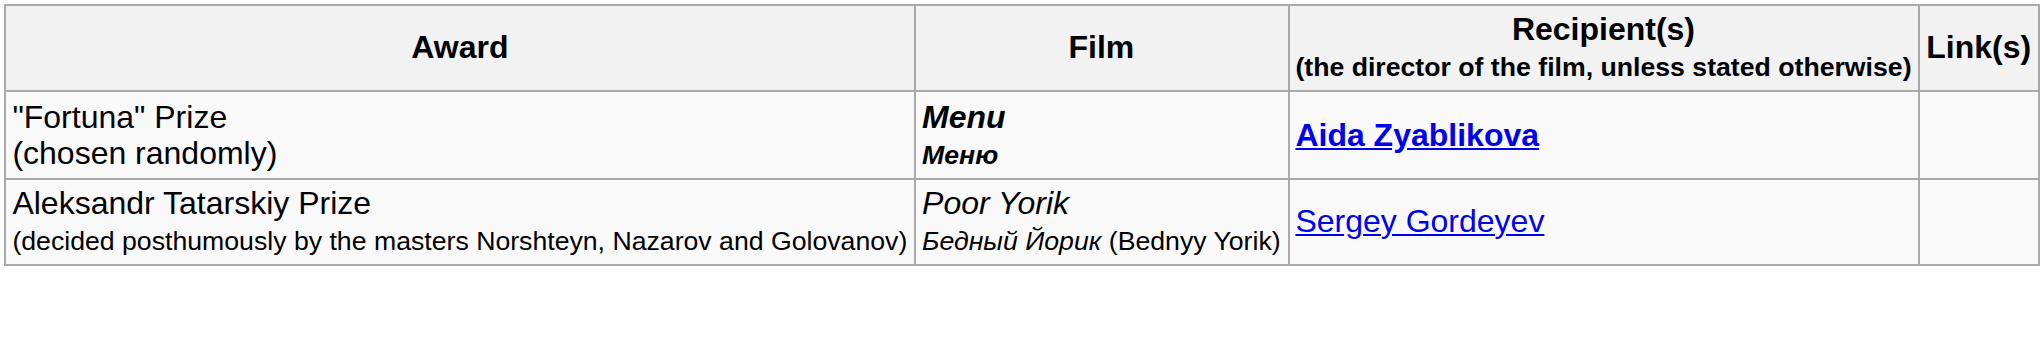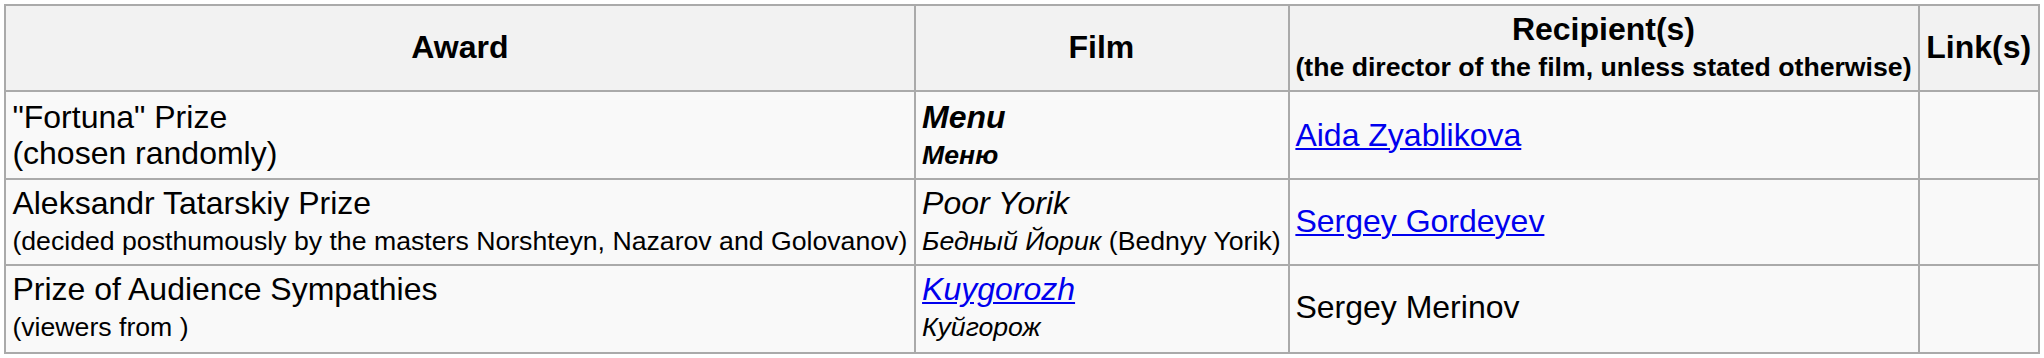 <table class="wikitable">
 <tr>
 <th>Award</th>
 <th>Film</th>
 <th>Recipient(s)<br><small>(the director of the film, unless stated otherwise)</small></th>
 <th>Link(s)</th>
 </tr>
 <tr>
 <td>"Fortuna" Prize<br>(chosen randomly)</td>
 <td><strong><em>Menu</em><br><small><em>Меню</em></small></strong></td>
-<td><strong><a href='#'>Aida Zyablikova</a></strong></td>
+<td><a href='#'>Aida Zyablikova</a></td>
 <td></td>
 </tr>
 <tr>
 <td>Aleksandr Tatarskiy Prize<br><small>(decided posthumously by the masters Norshteyn, Nazarov and Golovanov)</small></td>
 <td><em>Poor Yorik</em><br><small><em>Бедный Йорик</em> (Bednyy Yorik)</small></td>
 <td><a href='#'>Sergey Gordeyev</a></td>
 <td></td>
 </tr>
+<tr>
+<td>Prize of Audience Sympathies<br><small>(viewers from )</small></td>
+<td><em><a href='#'>Kuygorozh</a></em><br><small><em>Куйгорож</em></small></td>
+<td>Sergey Merinov</td>
+<td></td>
+</tr>
 </table>
